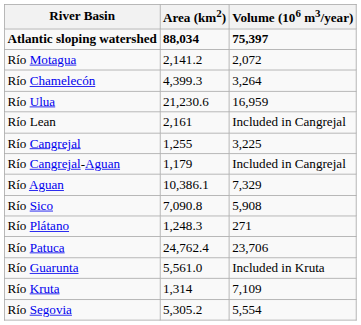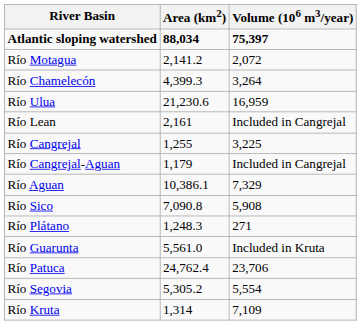 <table class="wikitable sortable">
 <tr>
 <th>River Basin</th>
 <th>Area (km<sup>2</sup>)</th>
 <th>Volume (10<sup>6</sup> m<sup>3</sup>/year)</th>
 </tr>
 <tr>
 <td><strong>Atlantic sloping watershed</strong></td>
 <td><strong>88,034</strong></td>
 <td><strong>75,397</strong></td>
 </tr>
 <tr>
 <td>Río <a href='#'>Motagua</a></td>
 <td>2,141.2</td>
 <td>2,072</td>
 </tr>
 <tr>
 <td>Río <a href='#'>Chamelecón</a></td>
 <td>4,399.3</td>
 <td>3,264</td>
 </tr>
 <tr>
 <td>Río <a href='#'>Ulua</a></td>
 <td>21,230.6</td>
 <td>16,959</td>
 </tr>
 <tr>
 <td>Río Lean</td>
 <td>2,161</td>
 <td>Included in Cangrejal</td>
 </tr>
 <tr>
 <td>Río <a href='#'>Cangrejal</a></td>
 <td>1,255</td>
 <td>3,225</td>
 </tr>
 <tr>
 <td>Río <a href='#'>Cangrejal</a>-<a href='#'>Aguan</a></td>
 <td>1,179</td>
 <td>Included in Cangrejal</td>
 </tr>
 <tr>
 <td>Río <a href='#'>Aguan</a></td>
 <td>10,386.1</td>
 <td>7,329</td>
 </tr>
 <tr>
 <td>Río <a href='#'>Sico</a></td>
 <td>7,090.8</td>
 <td>5,908</td>
 </tr>
 <tr>
 <td>Río <a href='#'>Plátano</a></td>
 <td>1,248.3</td>
 <td>271</td>
 </tr>
 <tr>
+<td>Río <a href='#'>Guarunta</a></td>
+<td>5,561.0</td>
+<td>Included in Kruta</td>
+</tr>
+<tr>
 <td>Río <a href='#'>Patuca</a></td>
 <td>24,762.4</td>
 <td>23,706</td>
 </tr>
 <tr>
-<td>Río <a href='#'>Guarunta</a></td>
-<td>5,561.0</td>
-<td>Included in Kruta</td>
+<td>Río <a href='#'>Segovia</a></td>
+<td>5,305.2</td>
+<td>5,554</td>
 </tr>
 <tr>
 <td>Río <a href='#'>Kruta</a></td>
 <td>1,314</td>
 <td>7,109</td>
 </tr>
-<tr>
-<td>Río <a href='#'>Segovia</a></td>
-<td>5,305.2</td>
-<td>5,554</td>
-</tr>
 </table>
